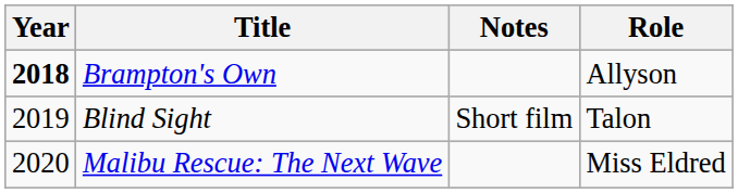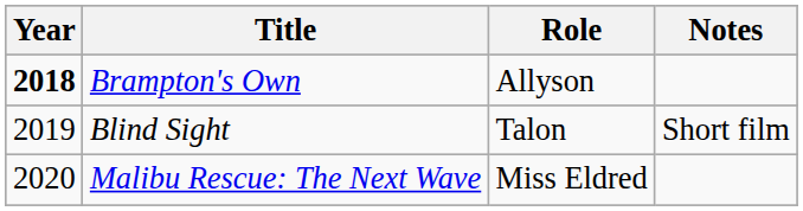 <table class="wikitable sortable">
 <tr>
 <th>Year</th>
 <th>Title</th>
+<th>Role</th>
 <th class="unsortable">Notes</th>
-<th>Role</th>
 </tr>
 <tr>
 <td><strong>2018</strong></td>
 <td><em><a href='#'>Brampton's Own</a></em></td>
+<td>Allyson</td>
 <td></td>
-<td>Allyson</td>
 </tr>
 <tr>
 <td>2019</td>
 <td><em>Blind Sight</em></td>
+<td>Talon</td>
 <td>Short film</td>
-<td>Talon</td>
 </tr>
 <tr>
 <td>2020</td>
 <td><em><a href='#'>Malibu Rescue: The Next Wave</a></em></td>
+<td>Miss Eldred</td>
 <td></td>
-<td>Miss Eldred</td>
 </tr>
 </table>
